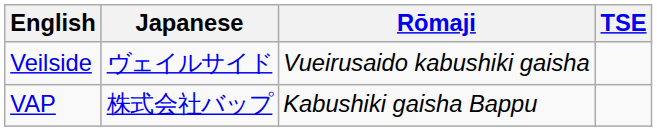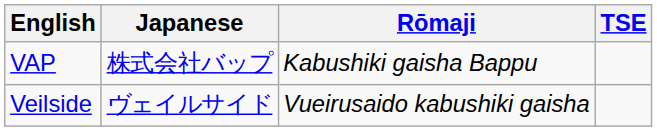 <table class="wikitable">
 <tr>
 <th>English</th>
 <th>Japanese</th>
 <th><a href='#'>Rōmaji</a></th>
 <th><a href='#'>TSE</a></th>
 </tr>
 <tr>
+<td><a href='#'>VAP</a></td>
+<td><a href='#'>株式会社バップ</a></td>
+<td><em>Kabushiki gaisha Bappu</em></td>
+<td></td>
+</tr>
+<tr>
 <td><a href='#'>Veilside</a></td>
 <td><a href='#'>ヴェイルサイド</a></td>
 <td><em>Vueirusaido kabushiki gaisha</em></td>
 <td></td>
 </tr>
-<tr>
-<td><a href='#'>VAP</a></td>
-<td><a href='#'>株式会社バップ</a></td>
-<td><em>Kabushiki gaisha Bappu</em></td>
-<td></td>
-</tr>
 </table>
